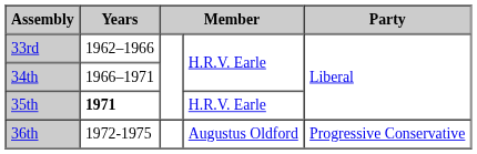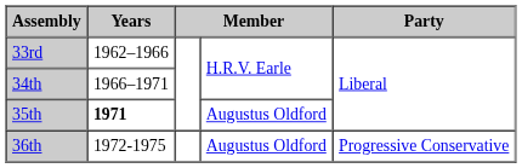 <table border=1 cellpadding=5 cellspacing=0>
 <tr bgcolor="CCCCCC">
 <th>Assembly</th>
 <th>Years</th>
 <th colspan="2">Member</th>
 <th>Party</th>
 </tr>
 <tr>
 <td bgcolor="CCCCCC"><a href='#'>33rd</a></td>
 <td>1962–1966</td>
 <td rowspan="3" >   </td>
 <td rowspan="2"><a href='#'>H.R.V. Earle</a></td>
 <td rowspan="3"><a href='#'>Liberal</a></td>
 </tr>
 <tr>
 <td bgcolor="CCCCCC"><a href='#'>34th</a></td>
 <td>1966–1971</td>
 </tr>
 <tr>
 <td bgcolor="CCCCCC"><a href='#'>35th</a></td>
 <td><strong>1971</strong></td>
-<td><a href='#'>H.R.V. Earle</a></td>
+<td><a href='#'>Augustus Oldford</a></td>
 </tr>
 <tr>
 <td bgcolor="CCCCCC"><a href='#'>36th</a></td>
 <td>1972-1975</td>
 <td></td>
 <td><a href='#'>Augustus Oldford</a></td>
 <td><a href='#'>Progressive Conservative</a></td>
 </tr>
 </table>
